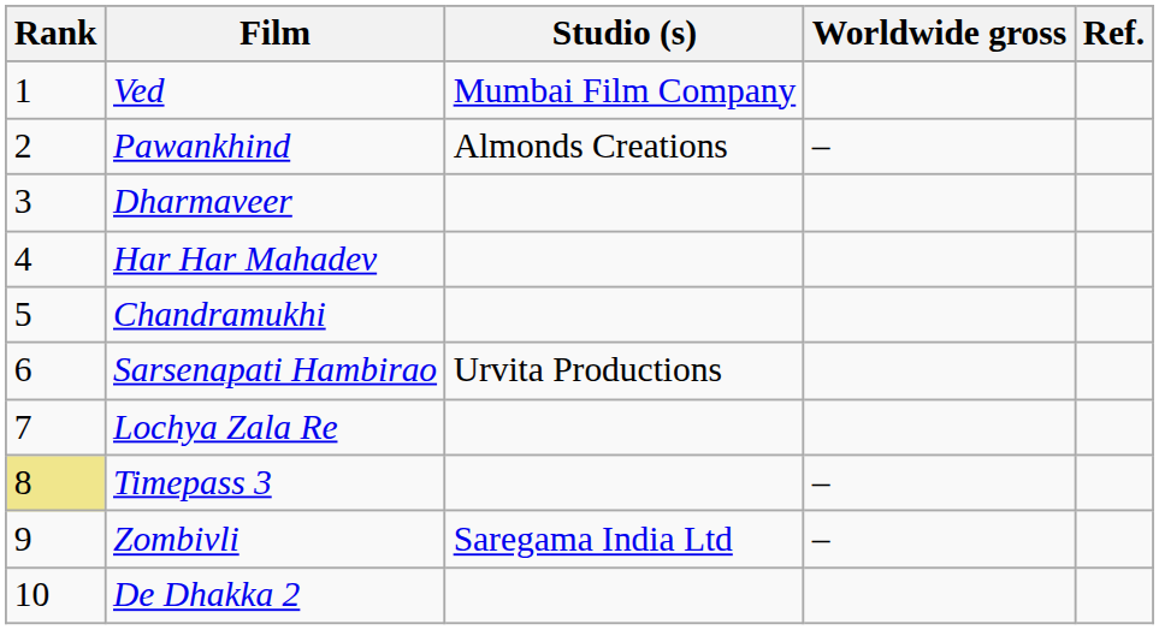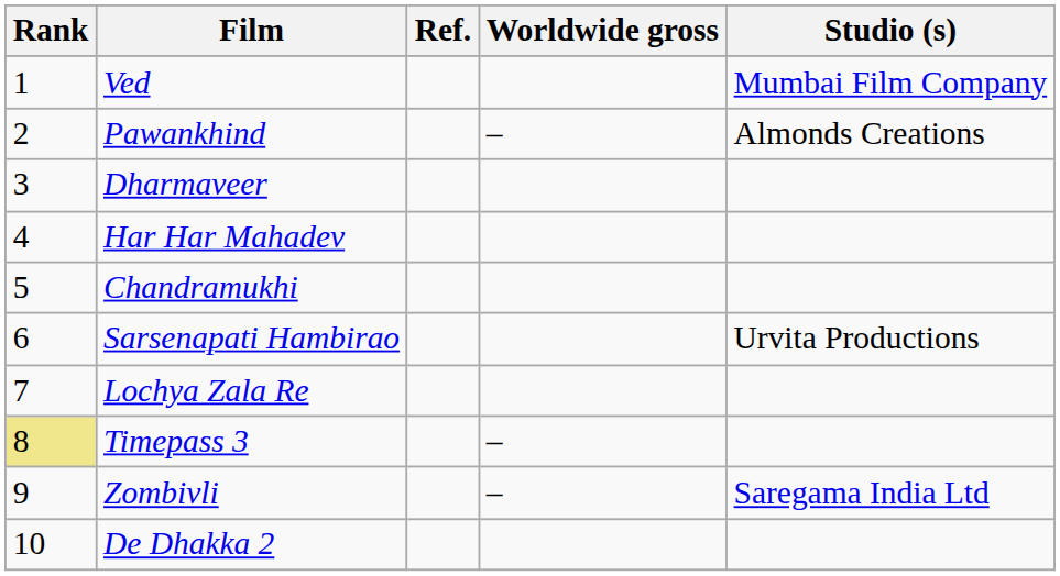 <table class="wikitable sortable">
 <tr>
 <th>Rank</th>
 <th>Film</th>
+<th>Ref.</th>
+<th>Worldwide gross</th>
 <th>Studio (s)</th>
-<th>Worldwide gross</th>
-<th>Ref.</th>
 </tr>
 <tr>
 <td>1</td>
 <td><em><a href='#'>Ved</a></em></td>
-<td><a href='#'>Mumbai Film Company</a></td>
 <td></td>
 <td></td>
+<td><a href='#'>Mumbai Film Company</a></td>
 </tr>
 <tr>
 <td>2</td>
 <td><em><a href='#'>Pawankhind</a></em></td>
+<td></td>
+<td> – </td>
 <td>Almonds Creations</td>
-<td> – </td>
-<td></td>
 </tr>
 <tr>
 <td>3</td>
 <td><em><a href='#'>Dharmaveer</a></em></td>
 <td></td>
 <td></td>
 <td></td>
 </tr>
 <tr>
 <td>4</td>
 <td><em><a href='#'>Har Har Mahadev</a></em></td>
 <td></td>
 <td></td>
 <td></td>
 </tr>
 <tr>
 <td>5</td>
 <td><a href='#'><em>Chandramukhi</em></a></td>
 <td></td>
 <td></td>
 <td></td>
 </tr>
 <tr>
 <td>6</td>
 <td><a href='#'><em>Sarsenapati Hambirao</em></a></td>
-<td>Urvita Productions</td>
 <td></td>
 <td></td>
+<td>Urvita Productions</td>
 </tr>
 <tr>
 <td>7</td>
 <td><a href='#'><em>Lochya Zala Re</em></a></td>
 <td></td>
 <td></td>
 <td></td>
 </tr>
 <tr>
 <td style="background: khaki;">8</td>
 <td><em><a href='#'>Timepass 3</a></em></td>
 <td></td>
 <td>–</td>
 <td></td>
 </tr>
 <tr>
 <td>9</td>
 <td><a href='#'><em>Zombivli</em></a></td>
+<td></td>
+<td>–</td>
 <td><a href='#'>Saregama India Ltd</a></td>
-<td>–</td>
-<td></td>
 </tr>
 <tr>
 <td>10</td>
 <td><em><a href='#'>De Dhakka 2</a></em></td>
 <td></td>
 <td></td>
 <td></td>
 </tr>
 </table>
